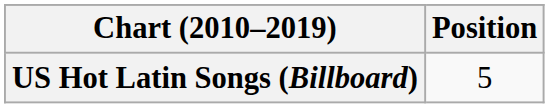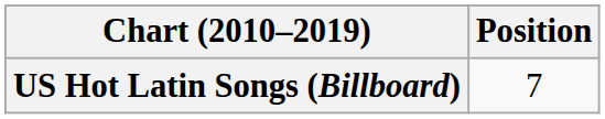 <table class="wikitable plainrowheaders" style="text-align:center">
 <tr>
 <th scope="col">Chart (2010–2019)</th>
 <th scope="col">Position</th>
 </tr>
 <tr>
 <th scope="row">US Hot Latin Songs (<em>Billboard</em>)</th>
-<td>5</td>
+<td>7</td>
 </tr>
 </table>
